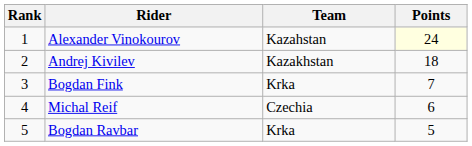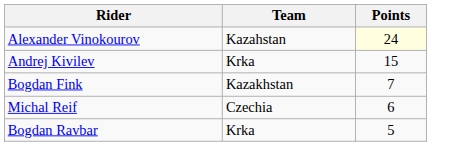 <table class="wikitable">
 <tr>
-<th>Rank</th>
 <th>Rider</th>
 <th>Team</th>
 <th>Points</th>
 </tr>
 <tr>
-<td align=center>1</td>
 <td width=235> <a href='#'>Alexander Vinokourov</a> </td>
 <td width=140>Kazahstan</td>
 <td width=72 align=center style="background: lightyellow;">24</td>
 </tr>
 <tr>
-<td align=center>2</td>
 <td> <a href='#'>Andrej Kivilev</a></td>
-<td>Kazakhstan</td>
-<td align=center>18</td>
+<td>Krka</td>
+<td align=center>15</td>
 </tr>
 <tr>
-<td align=center>3</td>
 <td> <a href='#'>Bogdan Fink</a></td>
-<td>Krka</td>
+<td>Kazakhstan</td>
 <td align=center>7</td>
 </tr>
 <tr>
-<td align=center>4</td>
 <td> <a href='#'>Michal Reif</a></td>
 <td>Czechia</td>
 <td align=center>6</td>
 </tr>
 <tr>
-<td align=center>5</td>
 <td> <a href='#'>Bogdan Ravbar</a></td>
 <td>Krka</td>
 <td align=center>5</td>
 </tr>
 </table>
